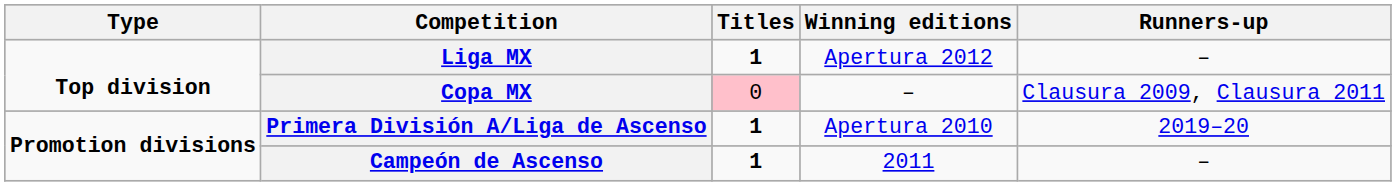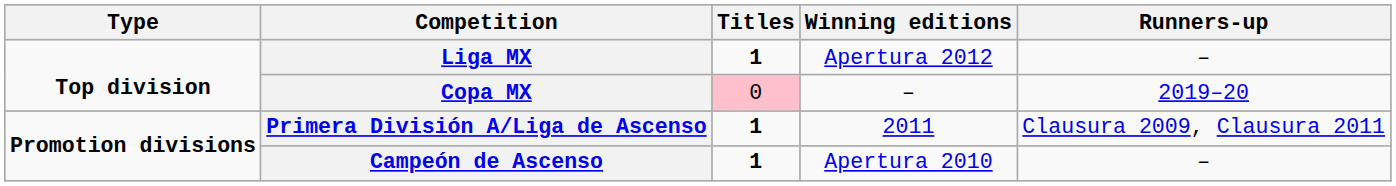 <table class="wikitable" style="text-align: center;">
 <tr>
 <th>Type</th>
 <th>Competition</th>
 <th>Titles</th>
 <th>Winning editions</th>
 <th>Runners-up</th>
 </tr>
 <tr>
 <td rowspan="2"><br><strong>Top division</strong></td>
 <th scope=col><a href='#'>Liga MX</a></th>
 <td><strong>1</strong></td>
 <td><a href='#'>Apertura 2012</a></td>
 <td>–</td>
 </tr>
 <tr>
 <th scope=col><a href='#'>Copa MX</a></th>
 <td style="background: pink;">0</td>
 <td>–</td>
-<td><a href='#'>Clausura 2009</a>, <a href='#'>Clausura 2011</a></td>
+<td><a href='#'>2019–20</a></td>
 </tr>
 <tr>
 <td rowspan="2"><strong>Promotion divisions</strong></td>
 <th scope=col><a href='#'>Primera División A/Liga de Ascenso</a></th>
 <td><strong>1</strong></td>
-<td><a href='#'>Apertura 2010</a></td>
-<td><a href='#'>2019–20</a></td>
+<td><a href='#'>2011</a></td>
+<td><a href='#'>Clausura 2009</a>, <a href='#'>Clausura 2011</a></td>
 </tr>
 <tr>
 <th scope=col><a href='#'>Campeón de Ascenso</a></th>
 <td><strong>1</strong></td>
-<td><a href='#'>2011</a></td>
+<td><a href='#'>Apertura 2010</a></td>
 <td>–</td>
 </tr>
 </table>
